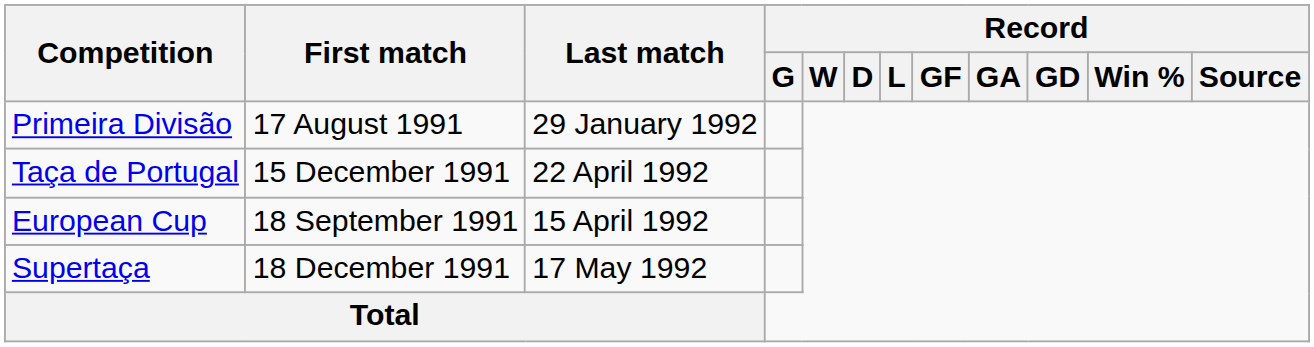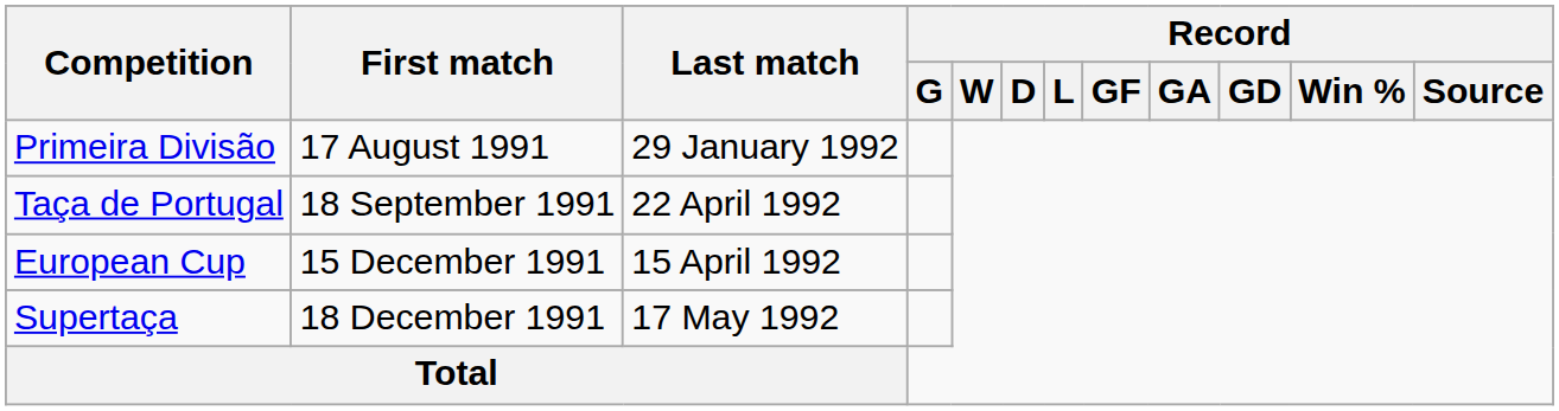 <table class="wikitable" style="text-align: center">
 <tr>
 <th rowspan="2">Competition</th>
 <th rowspan="2">First match</th>
 <th rowspan="2">Last match</th>
 <th colspan="9">Record</th>
 </tr>
 <tr>
 <th>G</th>
 <th>W</th>
 <th>D</th>
 <th>L</th>
 <th>GF</th>
 <th>GA</th>
 <th>GD</th>
 <th>Win %</th>
 <th>Source</th>
 </tr>
 <tr>
 <td align=left><a href='#'>Primeira Divisão</a></td>
 <td align=left>17 August 1991</td>
 <td align=left>29 January 1992<br></td>
 <td align=left></td>
 </tr>
 <tr>
 <td align=left><a href='#'>Taça de Portugal</a></td>
-<td align=left>15 December 1991</td>
+<td align=left>18 September 1991</td>
 <td align=left>22 April 1992<br></td>
 <td align=left></td>
 </tr>
 <tr>
 <td align=left><a href='#'>European Cup</a></td>
-<td align=left>18 September 1991</td>
+<td align=left>15 December 1991</td>
 <td align=left>15 April 1992<br></td>
 <td align=left></td>
 </tr>
 <tr>
 <td align=left><a href='#'>Supertaça</a></td>
 <td align=left>18 December 1991</td>
 <td align=left>17 May 1992<br></td>
 <td align=left></td>
 </tr>
 <tr>
 <th colspan="3">Total<br></th>
 </tr>
 </table>
